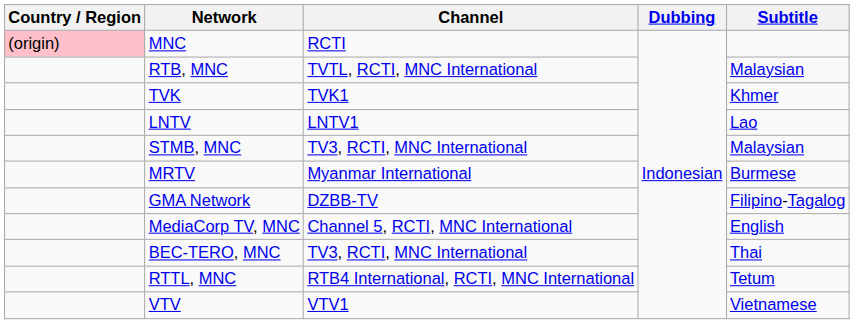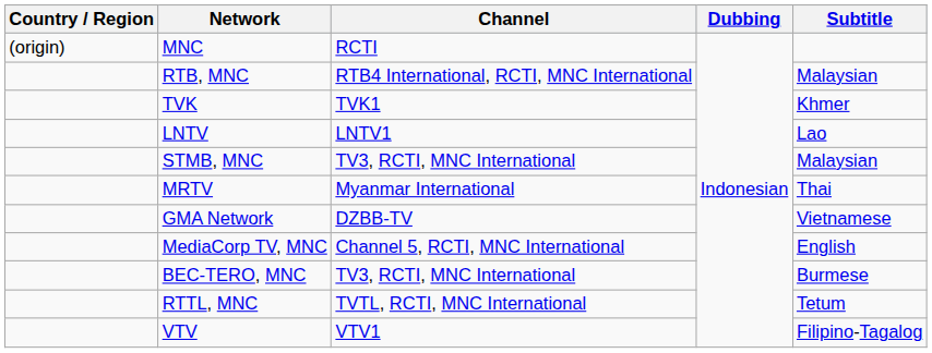 <table class="wikitable">
 <tr style="background:#B0C4DE;">
 <th>Country / Region</th>
 <th>Network</th>
 <th>Channel</th>
 <th><a href='#'>Dubbing</a></th>
 <th><a href='#'>Subtitle</a></th>
 </tr>
 <tr>
-<td style="background: pink;"> (origin)</td>
+<td> (origin)</td>
 <td><a href='#'>MNC</a></td>
 <td><a href='#'>RCTI</a></td>
 <td rowspan=11><a href='#'>Indonesian</a></td>
 <td></td>
 </tr>
 <tr>
 <td></td>
 <td><a href='#'>RTB</a>, <a href='#'>MNC</a></td>
-<td><a href='#'>TVTL</a>, <a href='#'>RCTI</a>, <a href='#'>MNC International</a></td>
+<td><a href='#'>RTB4 International</a>, <a href='#'>RCTI</a>, <a href='#'>MNC International</a></td>
 <td><a href='#'>Malaysian</a></td>
 </tr>
 <tr>
 <td></td>
 <td><a href='#'>TVK</a></td>
 <td><a href='#'>TVK1</a></td>
 <td><a href='#'>Khmer</a></td>
 </tr>
 <tr>
 <td></td>
 <td><a href='#'>LNTV</a></td>
 <td><a href='#'>LNTV1</a></td>
 <td><a href='#'>Lao</a></td>
 </tr>
 <tr>
 <td></td>
 <td><a href='#'>STMB</a>, <a href='#'>MNC</a></td>
 <td><a href='#'>TV3</a>, <a href='#'>RCTI</a>, <a href='#'>MNC International</a></td>
 <td><a href='#'>Malaysian</a></td>
 </tr>
 <tr>
 <td></td>
 <td><a href='#'>MRTV</a></td>
 <td><a href='#'>Myanmar International</a></td>
-<td><a href='#'>Burmese</a></td>
+<td><a href='#'>Thai</a></td>
 </tr>
 <tr>
 <td></td>
 <td><a href='#'>GMA Network</a></td>
 <td><a href='#'>DZBB-TV</a></td>
-<td><a href='#'>Filipino</a>-<a href='#'>Tagalog</a></td>
+<td><a href='#'>Vietnamese</a></td>
 </tr>
 <tr>
 <td></td>
 <td><a href='#'>MediaCorp TV</a>, <a href='#'>MNC</a></td>
 <td><a href='#'>Channel 5</a>, <a href='#'>RCTI</a>, <a href='#'>MNC International</a></td>
 <td><a href='#'>English</a></td>
 </tr>
 <tr>
 <td></td>
 <td><a href='#'>BEC-TERO</a>, <a href='#'>MNC</a></td>
 <td><a href='#'>TV3</a>, <a href='#'>RCTI</a>, <a href='#'>MNC International</a></td>
-<td><a href='#'>Thai</a></td>
+<td><a href='#'>Burmese</a></td>
 </tr>
 <tr>
 <td></td>
 <td><a href='#'>RTTL</a>, <a href='#'>MNC</a></td>
-<td><a href='#'>RTB4 International</a>, <a href='#'>RCTI</a>, <a href='#'>MNC International</a></td>
+<td><a href='#'>TVTL</a>, <a href='#'>RCTI</a>, <a href='#'>MNC International</a></td>
 <td><a href='#'>Tetum</a></td>
 </tr>
 <tr>
 <td></td>
 <td><a href='#'>VTV</a></td>
 <td><a href='#'>VTV1</a></td>
-<td><a href='#'>Vietnamese</a></td>
+<td><a href='#'>Filipino</a>-<a href='#'>Tagalog</a></td>
 </tr>
 </table>
